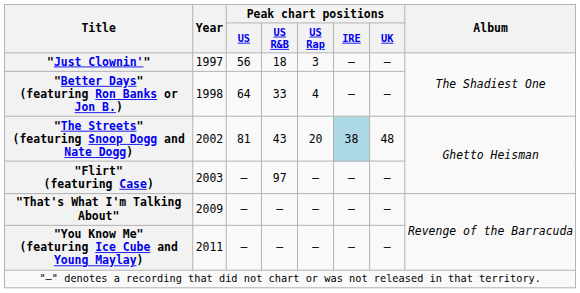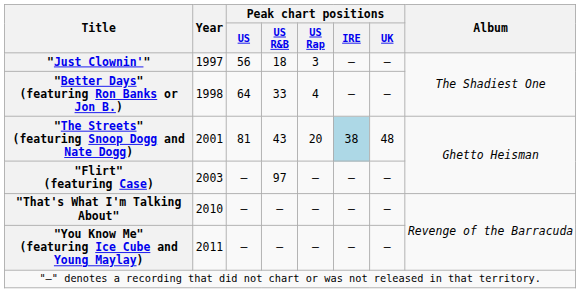 <table class="wikitable plainrowheaders" style="text-align:center;">
 <tr>
 <th scope="col" rowspan="2" style="width:16em;">Title</th>
 <th scope="col" rowspan="2">Year</th>
 <th scope="col" colspan="5">Peak chart positions</th>
 <th scope="col" rowspan="2">Album</th>
 </tr>
 <tr>
 <th style="width:3em;font-size:90%;"><a href='#'>US</a><br></th>
 <th style="width:3em;font-size:90%;"><a href='#'>US<br>R&B</a><br></th>
 <th style="width:3em;font-size:90%;"><a href='#'>US<br>Rap</a><br></th>
 <th style="width:3em;font-size:90%;"><a href='#'>IRE</a><br></th>
 <th style="width:3em;font-size:90%;"><a href='#'>UK</a><br></th>
 </tr>
 <tr>
 <th scope="row">"<a href='#'>Just Clownin'</a>"</th>
 <td>1997</td>
 <td>56</td>
 <td>18</td>
 <td>3</td>
 <td>—</td>
 <td>—</td>
 <td rowspan="2"><em>The Shadiest One</em></td>
 </tr>
 <tr>
 <th scope="row">"<a href='#'>Better Days</a>"<br><span>(featuring <a href='#'>Ron Banks</a> or <a href='#'>Jon B.</a>)</span></th>
 <td>1998</td>
 <td>64</td>
 <td>33</td>
 <td>4</td>
 <td>—</td>
 <td>—</td>
 </tr>
 <tr>
 <th scope="row">"<a href='#'>The Streets</a>"<br><span>(featuring <a href='#'>Snoop Dogg</a> and <a href='#'>Nate Dogg</a>)</span></th>
-<td>2002</td>
+<td>2001</td>
 <td>81</td>
 <td>43</td>
 <td>20</td>
 <td style="background: lightblue;">38</td>
 <td>48</td>
 <td rowspan="2"><em>Ghetto Heisman</em></td>
 </tr>
 <tr>
 <th scope="row">"Flirt"<br><span>(featuring <a href='#'>Case</a>)</span></th>
 <td>2003</td>
 <td>—</td>
 <td>97</td>
 <td>—</td>
 <td>—</td>
 <td>—</td>
 </tr>
 <tr>
 <th scope="row">"That's What I'm Talking About"</th>
-<td>2009</td>
+<td>2010</td>
 <td>—</td>
 <td>—</td>
 <td>—</td>
 <td>—</td>
 <td>—</td>
 <td rowspan="2"><em>Revenge of the Barracuda</em></td>
 </tr>
 <tr>
 <th scope="row">"You Know Me"<br><span>(featuring <a href='#'>Ice Cube</a> and <a href='#'>Young Maylay</a>)</span></th>
 <td>2011</td>
 <td>—</td>
 <td>—</td>
 <td>—</td>
 <td>—</td>
 <td>—</td>
 </tr>
 <tr>
 <td colspan="14" style="font-size:90%">"—" denotes a recording that did not chart or was not released in that territory.</td>
 </tr>
 </table>
